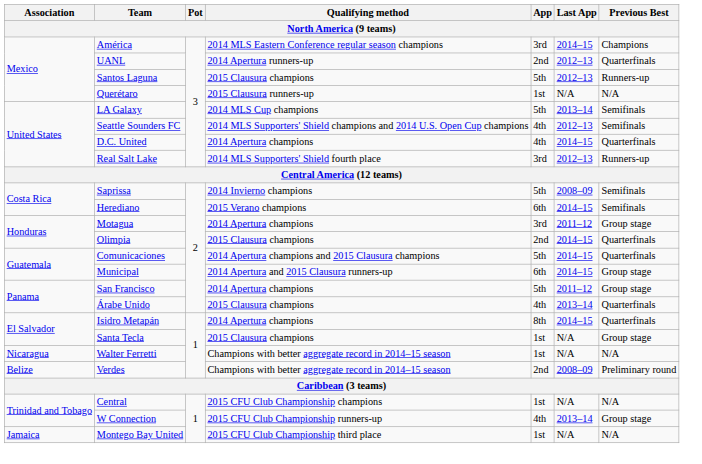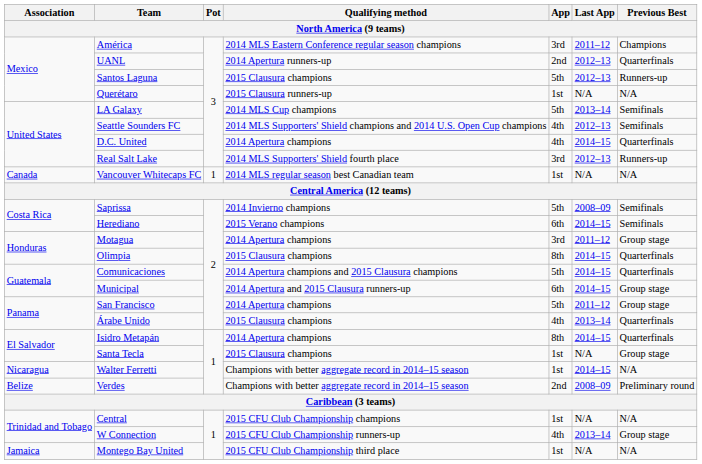 <table class="wikitable">
 <tr>
 <th>Association</th>
 <th>Team</th>
 <th>Pot</th>
 <th>Qualifying method</th>
 <th>App</th>
 <th>Last App</th>
 <th>Previous Best</th>
 </tr>
 <tr>
 <th colspan=7><a href='#'>North America</a> (9 teams)</th>
 </tr>
 <tr>
 <td rowspan=4> <a href='#'>Mexico</a><br></td>
 <td><a href='#'>América</a></td>
 <td align=center rowspan=8>3</td>
 <td><a href='#'>2014 MLS Eastern Conference regular season</a> champions</td>
 <td>3rd</td>
-<td><a href='#'>2014–15</a></td>
+<td><a href='#'>2011–12</a></td>
 <td>Champions<br></td>
 </tr>
 <tr>
 <td><a href='#'>UANL</a></td>
 <td><a href='#'>2014 Apertura</a> runners-up</td>
 <td>2nd</td>
 <td><a href='#'>2012–13</a></td>
 <td>Quarterfinals<br></td>
 </tr>
 <tr>
 <td><a href='#'>Santos Laguna</a></td>
 <td><a href='#'>2015 Clausura</a> champions</td>
 <td>5th</td>
 <td><a href='#'>2012–13</a></td>
 <td>Runners-up<br></td>
 </tr>
 <tr>
 <td><a href='#'>Querétaro</a></td>
 <td><a href='#'>2015 Clausura</a> runners-up</td>
 <td>1st</td>
 <td>N/A</td>
 <td>N/A</td>
 </tr>
 <tr>
 <td rowspan=4> <a href='#'>United States</a><br></td>
 <td><a href='#'>LA Galaxy</a></td>
 <td><a href='#'>2014 MLS Cup</a> champions</td>
 <td>5th</td>
 <td><a href='#'>2013–14</a></td>
 <td>Semifinals<br></td>
 </tr>
 <tr>
 <td><a href='#'>Seattle Sounders FC</a></td>
 <td><a href='#'>2014 MLS Supporters' Shield</a> champions and <a href='#'>2014 U.S. Open Cup</a> champions</td>
 <td>4th</td>
 <td><a href='#'>2012–13</a></td>
 <td>Semifinals<br></td>
 </tr>
 <tr>
 <td><a href='#'>D.C. United</a></td>
 <td><a href='#'>2014 Apertura</a> champions</td>
 <td>4th</td>
 <td><a href='#'>2014–15</a></td>
 <td>Quarterfinals<br></td>
 </tr>
 <tr>
 <td><a href='#'>Real Salt Lake</a></td>
 <td><a href='#'>2014 MLS Supporters' Shield</a> fourth place</td>
 <td>3rd</td>
 <td><a href='#'>2012–13</a></td>
 <td>Runners-up<br></td>
 </tr>
 <tr>
+<td> <a href='#'>Canada</a><br></td>
+<td><a href='#'>Vancouver Whitecaps FC</a></td>
+<td align=center>1</td>
+<td><a href='#'>2014 MLS regular season</a> best Canadian team</td>
+<td>1st</td>
+<td>N/A</td>
+<td>N/A</td>
+</tr>
+<tr>
 <th colspan=7><a href='#'>Central America</a> (12 teams)</th>
 </tr>
 <tr>
 <td rowspan=2> <a href='#'>Costa Rica</a><br></td>
 <td><a href='#'>Saprissa</a></td>
 <td align=center rowspan=8>2</td>
 <td><a href='#'>2014 Invierno</a> champions</td>
 <td>5th</td>
 <td><a href='#'>2008–09</a></td>
 <td>Semifinals<br></td>
 </tr>
 <tr>
 <td><a href='#'>Herediano</a></td>
 <td><a href='#'>2015 Verano</a> champions</td>
 <td>6th</td>
 <td><a href='#'>2014–15</a></td>
 <td>Semifinals<br></td>
 </tr>
 <tr>
 <td rowspan=2> <a href='#'>Honduras</a><br></td>
 <td><a href='#'>Motagua</a></td>
 <td><a href='#'>2014 Apertura</a> champions</td>
 <td>3rd</td>
 <td><a href='#'>2011–12</a></td>
 <td>Group stage<br></td>
 </tr>
 <tr>
 <td><a href='#'>Olimpia</a></td>
 <td><a href='#'>2015 Clausura</a> champions</td>
-<td>2nd</td>
+<td>8th</td>
 <td><a href='#'>2014–15</a></td>
 <td>Quarterfinals<br></td>
 </tr>
 <tr>
 <td rowspan=2> <a href='#'>Guatemala</a><br></td>
 <td><a href='#'>Comunicaciones</a></td>
 <td><a href='#'>2014 Apertura</a> champions and <a href='#'>2015 Clausura</a> champions</td>
 <td>5th</td>
 <td><a href='#'>2014–15</a></td>
 <td>Quarterfinals<br></td>
 </tr>
 <tr>
 <td><a href='#'>Municipal</a></td>
 <td><a href='#'>2014 Apertura</a> and <a href='#'>2015 Clausura</a> runners-up</td>
 <td>6th</td>
 <td><a href='#'>2014–15</a></td>
 <td>Group stage<br></td>
 </tr>
 <tr>
 <td rowspan=2> <a href='#'>Panama</a><br></td>
 <td><a href='#'>San Francisco</a></td>
 <td><a href='#'>2014 Apertura</a> champions</td>
 <td>5th</td>
 <td><a href='#'>2011–12</a></td>
 <td>Group stage<br></td>
 </tr>
 <tr>
 <td><a href='#'>Árabe Unido</a></td>
 <td><a href='#'>2015 Clausura</a> champions</td>
 <td>4th</td>
 <td><a href='#'>2013–14</a></td>
 <td>Quarterfinals<br></td>
 </tr>
 <tr>
 <td rowspan=2> <a href='#'>El Salvador</a><br></td>
 <td><a href='#'>Isidro Metapán</a></td>
 <td align=center rowspan=4>1</td>
 <td><a href='#'>2014 Apertura</a> champions</td>
 <td>8th</td>
 <td><a href='#'>2014–15</a></td>
 <td>Quarterfinals<br></td>
 </tr>
 <tr>
 <td><a href='#'>Santa Tecla</a></td>
 <td><a href='#'>2015 Clausura</a> champions</td>
 <td>1st</td>
 <td>N/A</td>
 <td>Group stage<br></td>
 </tr>
 <tr>
 <td> <a href='#'>Nicaragua</a><br></td>
 <td><a href='#'>Walter Ferretti</a></td>
 <td>Champions with better <a href='#'>aggregate record in 2014–15 season</a></td>
 <td>1st</td>
-<td>N/A</td>
+<td><a href='#'>2014–15</a></td>
 <td>N/A</td>
 </tr>
 <tr>
 <td> <a href='#'>Belize</a><br></td>
 <td><a href='#'>Verdes</a></td>
 <td>Champions with better <a href='#'>aggregate record in 2014–15 season</a></td>
 <td>2nd</td>
 <td><a href='#'>2008–09</a></td>
 <td>Preliminary round<br></td>
 </tr>
 <tr>
 <th colspan=7><a href='#'>Caribbean</a> (3 teams)</th>
 </tr>
 <tr>
 <td rowspan=2> <a href='#'>Trinidad and Tobago</a><br></td>
 <td><a href='#'>Central</a></td>
 <td align=center rowspan=3>1</td>
 <td><a href='#'>2015 CFU Club Championship</a> champions</td>
 <td>1st</td>
 <td>N/A</td>
 <td>N/A</td>
 </tr>
 <tr>
 <td><a href='#'>W Connection</a></td>
 <td><a href='#'>2015 CFU Club Championship</a> runners-up</td>
 <td>4th</td>
 <td><a href='#'>2013–14</a></td>
 <td>Group stage<br></td>
 </tr>
 <tr>
 <td> <a href='#'>Jamaica</a><br></td>
 <td><a href='#'>Montego Bay United</a></td>
 <td><a href='#'>2015 CFU Club Championship</a> third place</td>
 <td>1st</td>
 <td>N/A</td>
 <td>N/A</td>
 </tr>
 </table>
